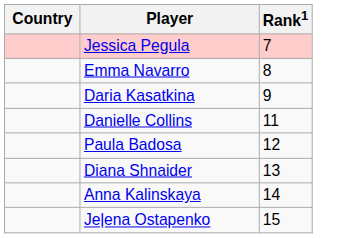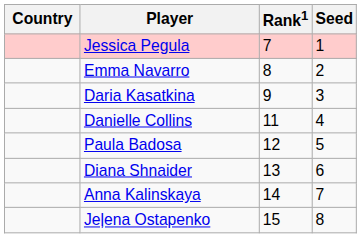 <table class="sortable wikitable">
 <tr>
 <th width=70>Country</th>
 <th width=175>Player</th>
 <th>Rank<sup>1</sup></th>
+<th>Seed</th>
 </tr>
 <tr style="background:#fcc;">
 <td></td>
 <td><a href='#'>Jessica Pegula</a></td>
 <td>7</td>
+<td>1</td>
 </tr>
 <tr>
 <td></td>
 <td><a href='#'>Emma Navarro</a></td>
 <td>8</td>
+<td>2</td>
 </tr>
 <tr>
 <td></td>
 <td><a href='#'>Daria Kasatkina</a></td>
 <td>9</td>
+<td>3</td>
 </tr>
 <tr>
 <td></td>
 <td><a href='#'>Danielle Collins</a></td>
 <td>11</td>
+<td>4</td>
 </tr>
 <tr>
 <td></td>
 <td><a href='#'>Paula Badosa</a></td>
 <td>12</td>
+<td>5</td>
 </tr>
 <tr>
 <td></td>
 <td><a href='#'>Diana Shnaider</a></td>
 <td>13</td>
+<td>6</td>
 </tr>
 <tr>
 <td></td>
 <td><a href='#'>Anna Kalinskaya</a></td>
 <td>14</td>
+<td>7</td>
 </tr>
 <tr>
 <td></td>
 <td><a href='#'>Jeļena Ostapenko</a></td>
 <td>15</td>
+<td>8</td>
 </tr>
 </table>
